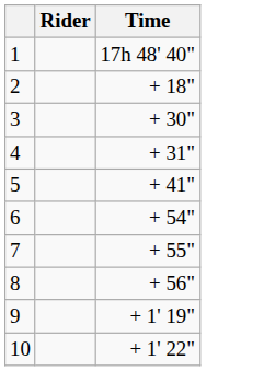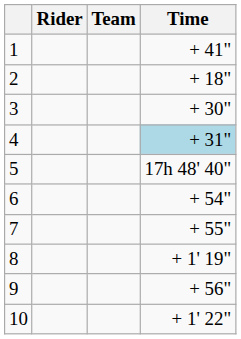 <table class="wikitable">
 <tr>
 <th></th>
 <th>Rider</th>
+<th>Team</th>
 <th>Time</th>
 </tr>
 <tr>
 <td>1</td>
 <td>  </td>
-<td style="text-align:right;">17h 48' 40"</td>
+<td></td>
+<td style="text-align:right;">+ 41"</td>
 </tr>
 <tr>
 <td>2</td>
 <td> </td>
+<td></td>
 <td style="text-align:right;">+ 18"</td>
 </tr>
 <tr>
 <td>3</td>
+<td></td>
 <td></td>
 <td style="text-align:right;">+ 30"</td>
 </tr>
 <tr>
 <td>4</td>
 <td></td>
-<td style="text-align:right;">+ 31"</td>
+<td></td>
+<td style="background: lightblue; text-align:right;">+ 31"</td>
 </tr>
 <tr>
 <td>5</td>
 <td></td>
-<td style="text-align:right;">+ 41"</td>
+<td></td>
+<td style="text-align:right;">17h 48' 40"</td>
 </tr>
 <tr>
 <td>6</td>
+<td></td>
 <td></td>
 <td style="text-align:right;">+ 54"</td>
 </tr>
 <tr>
 <td>7</td>
 <td></td>
+<td></td>
 <td style="text-align:right;">+ 55"</td>
 </tr>
 <tr>
 <td>8</td>
 <td> </td>
-<td style="text-align:right;">+ 56"</td>
+<td></td>
+<td style="text-align:right;">+ 1' 19"</td>
 </tr>
 <tr>
 <td>9</td>
 <td></td>
-<td style="text-align:right;">+ 1' 19"</td>
+<td></td>
+<td style="text-align:right;">+ 56"</td>
 </tr>
 <tr>
 <td>10</td>
 <td></td>
+<td></td>
 <td style="text-align:right;">+ 1' 22"</td>
 </tr>
 </table>
